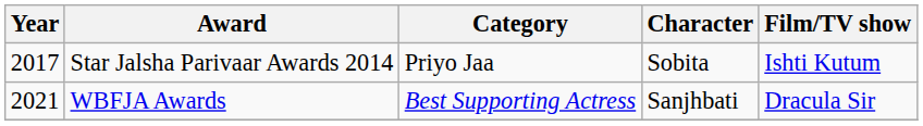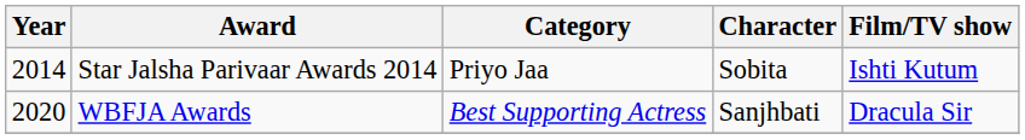 <table class="wikitable sortable">
 <tr>
 <th>Year</th>
 <th>Award</th>
 <th>Category</th>
 <th>Character</th>
 <th>Film/TV show</th>
 </tr>
 <tr>
-<td>2017</td>
+<td>2014</td>
 <td>Star Jalsha Parivaar Awards 2014</td>
 <td>Priyo Jaa</td>
 <td>Sobita</td>
 <td><a href='#'>Ishti Kutum</a></td>
 </tr>
 <tr>
-<td>2021</td>
+<td>2020</td>
 <td><a href='#'>WBFJA Awards</a></td>
 <td><em><a href='#'>Best Supporting Actress</a></em></td>
 <td>Sanjhbati</td>
 <td><a href='#'>Dracula Sir</a></td>
 </tr>
 <tr>
 </tr>
 </table>
